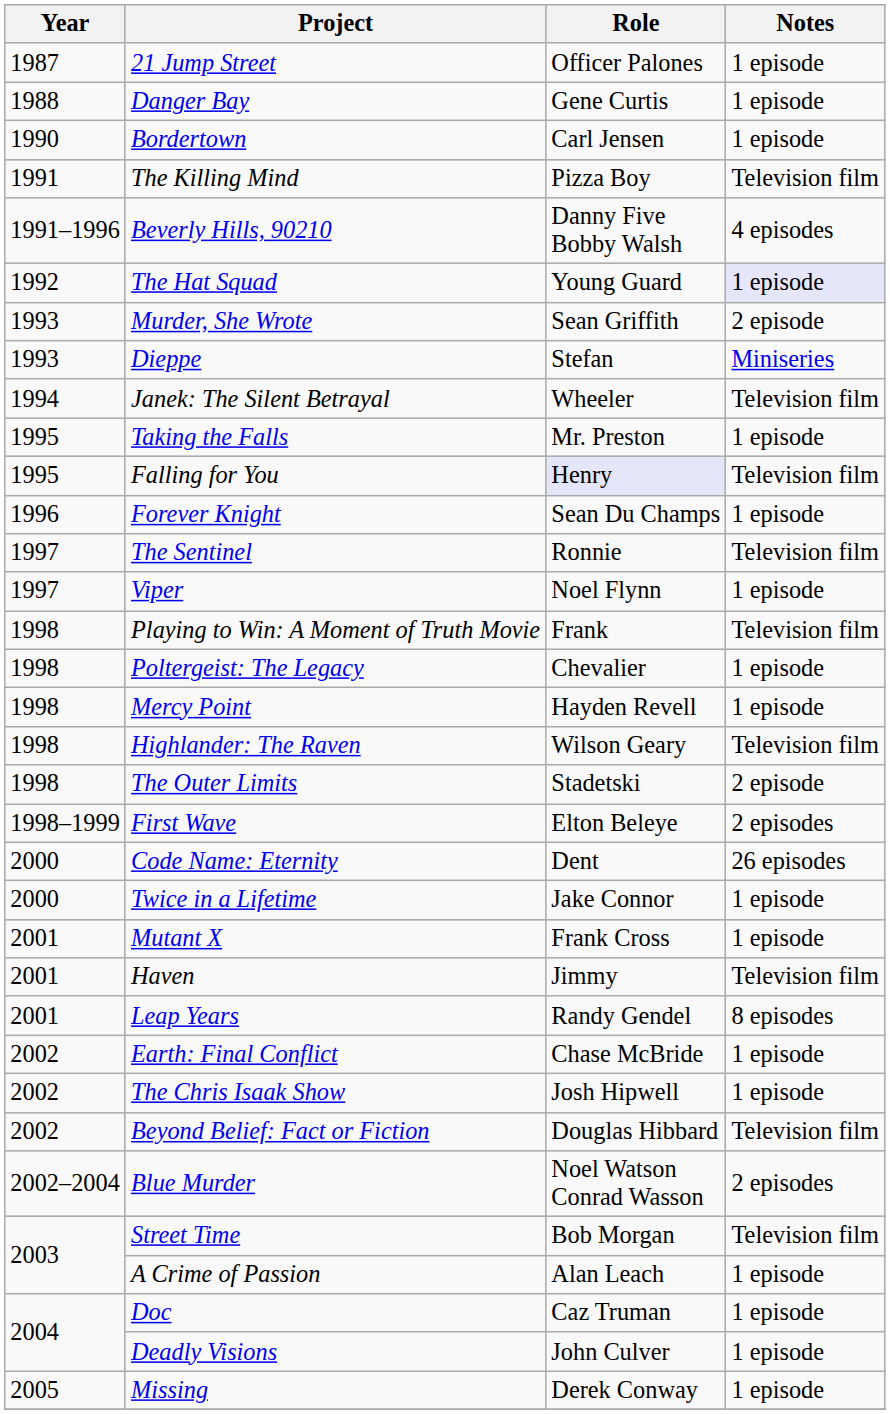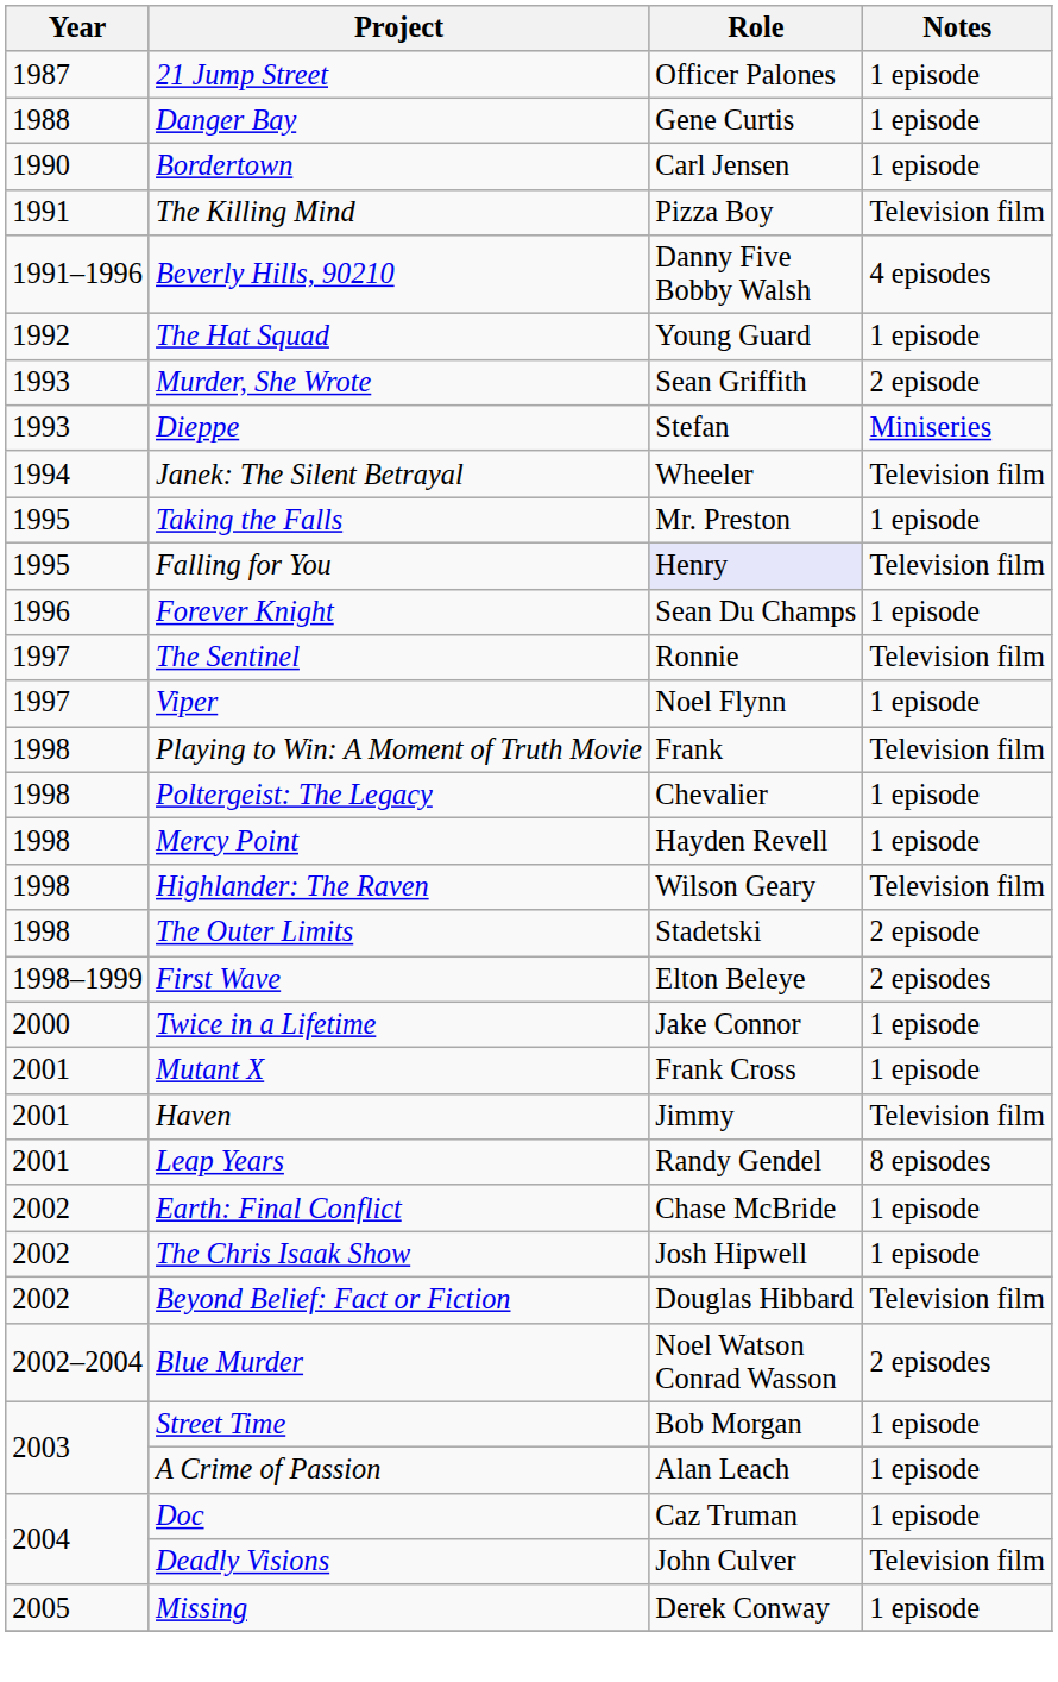 <table class="wikitable sortable">
 <tr>
 <th>Year</th>
 <th>Project</th>
 <th>Role</th>
 <th class="unsortable">Notes</th>
 </tr>
 <tr>
 <td>1987</td>
 <td><em><a href='#'>21 Jump Street</a></em></td>
 <td>Officer Palones</td>
 <td>1 episode</td>
 </tr>
 <tr>
 <td>1988</td>
 <td><em><a href='#'>Danger Bay</a></em></td>
 <td>Gene Curtis</td>
 <td>1 episode</td>
 </tr>
 <tr>
 <td>1990</td>
 <td><a href='#'><em>Bordertown</em></a></td>
 <td>Carl Jensen</td>
 <td>1 episode</td>
 </tr>
 <tr>
 <td>1991</td>
 <td data-sort-value="Killing Mind, The"><em>The Killing Mind</em></td>
 <td>Pizza Boy</td>
 <td>Television film</td>
 </tr>
 <tr>
 <td>1991–1996</td>
 <td><em><a href='#'>Beverly Hills, 90210</a></em></td>
 <td>Danny Five<br>Bobby Walsh</td>
 <td>4 episodes</td>
 </tr>
 <tr>
 <td>1992</td>
 <td data-sort-value="Hat Squad, The"><em><a href='#'>The Hat Squad</a></em></td>
 <td>Young Guard</td>
-<td style="background: lavender;">1 episode</td>
+<td>1 episode</td>
 </tr>
 <tr>
 <td>1993</td>
 <td><em><a href='#'>Murder, She Wrote</a></em></td>
 <td>Sean Griffith</td>
 <td>2 episode</td>
 </tr>
 <tr>
 <td>1993</td>
 <td><a href='#'><em>Dieppe</em></a></td>
 <td>Stefan</td>
 <td><a href='#'>Miniseries</a></td>
 </tr>
 <tr>
 <td>1994</td>
 <td><em>Janek: The Silent Betrayal</em></td>
 <td>Wheeler</td>
 <td>Television film</td>
 </tr>
 <tr>
 <td>1995</td>
 <td><em><a href='#'>Taking the Falls</a></em></td>
 <td>Mr. Preston</td>
 <td>1 episode</td>
 </tr>
 <tr>
 <td>1995</td>
 <td><em>Falling for You</em></td>
 <td style="background: lavender;">Henry</td>
 <td>Television film</td>
 </tr>
 <tr>
 <td>1996</td>
 <td><em><a href='#'>Forever Knight</a></em></td>
 <td>Sean Du Champs</td>
 <td>1 episode</td>
 </tr>
 <tr>
 <td>1997</td>
 <td data-sort-value="Sentinel, The"><a href='#'><em>The Sentinel</em></a></td>
 <td>Ronnie</td>
 <td>Television film</td>
 </tr>
 <tr>
 <td>1997</td>
 <td><a href='#'><em>Viper</em></a></td>
 <td>Noel Flynn</td>
 <td>1 episode</td>
 </tr>
 <tr>
 <td>1998</td>
 <td><em>Playing to Win: A Moment of Truth Movie</em></td>
 <td>Frank</td>
 <td>Television film</td>
 </tr>
 <tr>
 <td>1998</td>
 <td><em><a href='#'>Poltergeist: The Legacy</a></em></td>
 <td>Chevalier</td>
 <td>1 episode</td>
 </tr>
 <tr>
 <td>1998</td>
 <td><em><a href='#'>Mercy Point</a></em></td>
 <td>Hayden Revell</td>
 <td>1 episode</td>
 </tr>
 <tr>
 <td>1998</td>
 <td><em><a href='#'>Highlander: The Raven</a></em></td>
 <td>Wilson Geary</td>
 <td>Television film</td>
 </tr>
 <tr>
 <td>1998</td>
 <td data-sort-value="Outer Limits, The"><a href='#'><em>The Outer Limits</em></a></td>
 <td>Stadetski</td>
 <td>2 episode</td>
 </tr>
 <tr>
 <td>1998–1999</td>
 <td><a href='#'><em>First Wave</em></a></td>
 <td>Elton Beleye</td>
 <td>2 episodes</td>
 </tr>
 <tr>
 <td>2000</td>
-<td><em><a href='#'>Code Name: Eternity</a></em></td>
-<td>Dent</td>
-<td>26 episodes</td>
-</tr>
-<tr>
-<td>2000</td>
 <td><a href='#'><em>Twice in a Lifetime</em></a></td>
 <td>Jake Connor</td>
 <td>1 episode</td>
 </tr>
 <tr>
 <td>2001</td>
 <td><a href='#'><em>Mutant X</em></a></td>
 <td>Frank Cross</td>
 <td>1 episode</td>
 </tr>
 <tr>
 <td>2001</td>
 <td><em>Haven</em></td>
 <td>Jimmy</td>
 <td>Television film</td>
 </tr>
 <tr>
 <td>2001</td>
 <td><em><a href='#'>Leap Years</a></em></td>
 <td>Randy Gendel</td>
 <td>8 episodes</td>
 </tr>
 <tr>
 <td>2002</td>
 <td><em><a href='#'>Earth: Final Conflict</a></em></td>
 <td>Chase McBride</td>
 <td>1 episode</td>
 </tr>
 <tr>
 <td>2002</td>
 <td data-sort-value="Chris Isaak Show, The"><em><a href='#'>The Chris Isaak Show</a></em></td>
 <td>Josh Hipwell</td>
 <td>1 episode</td>
 </tr>
 <tr>
 <td>2002</td>
 <td><em><a href='#'>Beyond Belief: Fact or Fiction</a></em></td>
 <td>Douglas Hibbard</td>
 <td>Television film</td>
 </tr>
 <tr>
 <td>2002–2004</td>
 <td><a href='#'><em>Blue Murder</em></a></td>
 <td>Noel Watson<br>Conrad Wasson</td>
 <td>2 episodes</td>
 </tr>
 <tr>
 <td rowspan="2">2003</td>
 <td><em><a href='#'>Street Time</a></em></td>
 <td>Bob Morgan</td>
-<td>Television film</td>
+<td>1 episode</td>
 </tr>
 <tr>
 <td data-sort-value="Crime of Passion, A"><em>A Crime of Passion</em></td>
 <td>Alan Leach</td>
 <td>1 episode</td>
 </tr>
 <tr>
 <td rowspan="2">2004</td>
 <td><a href='#'><em>Doc</em></a></td>
 <td>Caz Truman</td>
 <td>1 episode</td>
 </tr>
 <tr>
 <td><em><a href='#'>Deadly Visions</a></em></td>
 <td>John Culver</td>
-<td>1 episode</td>
+<td>Television film</td>
 </tr>
 <tr>
 <td>2005</td>
 <td><a href='#'><em>Missing</em></a></td>
 <td>Derek Conway</td>
 <td>1 episode</td>
 </tr>
 <tr>
 </tr>
 </table>
